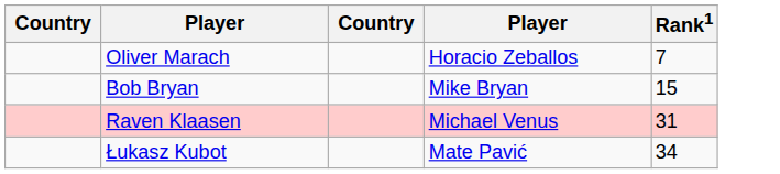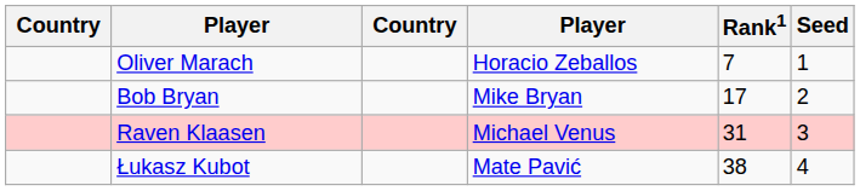 <table class="sortable wikitable">
 <tr>
 <th width="70">Country</th>
 <th width="175">Player</th>
 <th width="70">Country</th>
 <th width="175">Player</th>
 <th>Rank<sup>1</sup></th>
+<th>Seed</th>
 </tr>
 <tr>
 <td></td>
 <td><a href='#'>Oliver Marach</a></td>
 <td></td>
 <td><a href='#'>Horacio Zeballos</a></td>
 <td>7</td>
+<td>1</td>
 </tr>
 <tr>
 <td></td>
 <td><a href='#'>Bob Bryan</a></td>
 <td></td>
 <td><a href='#'>Mike Bryan</a></td>
-<td>15</td>
+<td>17</td>
+<td>2</td>
 </tr>
 <tr style="background:#fcc;">
 <td></td>
 <td><a href='#'>Raven Klaasen</a></td>
 <td></td>
 <td><a href='#'>Michael Venus</a></td>
 <td>31</td>
+<td>3</td>
 </tr>
 <tr>
 <td></td>
 <td><a href='#'>Łukasz Kubot</a></td>
 <td></td>
 <td><a href='#'>Mate Pavić</a></td>
-<td>34</td>
+<td>38</td>
+<td>4</td>
 </tr>
 </table>
